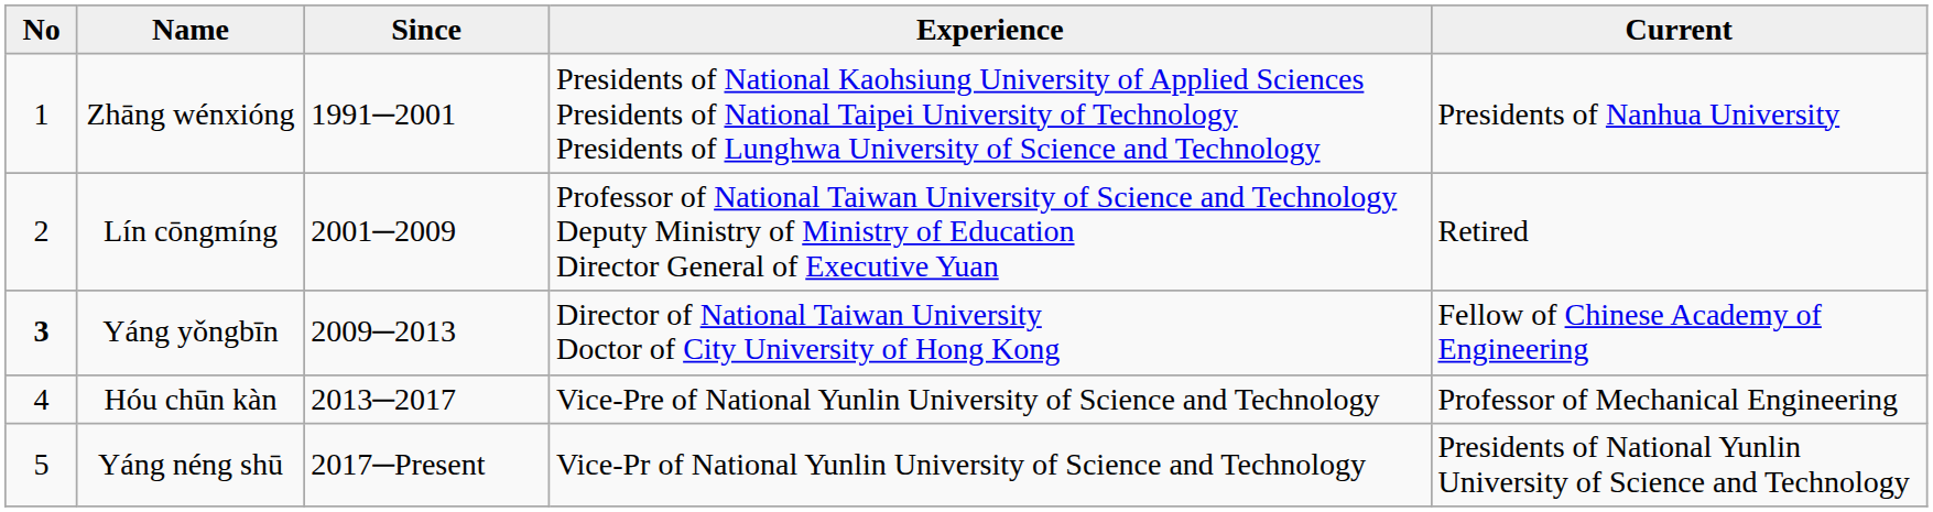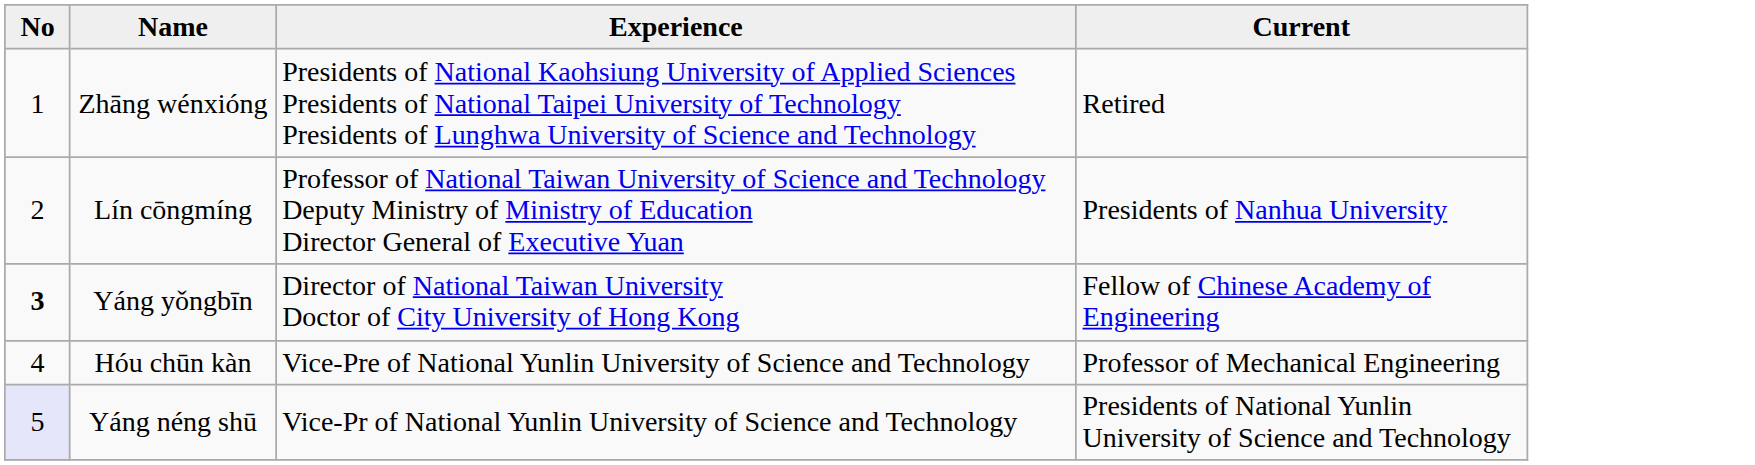 <table class="wikitable">
 <tr style="background:#efefef; text-align:center;">
 <td style="width:30px; "><strong>No</strong></td>
 <td style="width:110px; "><strong>Name</strong></td>
-<td style="width:120px; "><strong>Since</strong></td>
 <td style="width:450px; "><strong>Experience</strong></td>
 <td style="width:250px; "><strong>Current</strong></td>
 </tr>
 <tr>
 <td style="width:30px; text-align:center;">1</td>
 <td style="width:60px; text-align:center;">Zhāng wénxióng</td>
-<td style="width:120px; text-align:left;">1991─2001</td>
 <td style="width:450px; text-align:left;">Presidents of <a href='#'>National Kaohsiung University of Applied Sciences</a><br>Presidents of <a href='#'>National Taipei University of Technology</a><br> Presidents of <a href='#'>Lunghwa University of Science and Technology</a></td>
-<td style="width:220px; text-align:left;">Presidents of <a href='#'>Nanhua University</a></td>
+<td style="width:220px; text-align:left;">Retired</td>
 </tr>
 <tr>
 <td style="width:30px; text-align:center;">2</td>
 <td style="width:60px; text-align:center;">Lín cōngmíng</td>
-<td style="width:120px; text-align:left;">2001─2009</td>
 <td style="width:450px; text-align:left;">Professor of <a href='#'>National Taiwan University of Science and Technology</a><br> Deputy Ministry of <a href='#'>Ministry of Education</a><br>Director General of <a href='#'>Executive Yuan</a></td>
-<td style="width:220px; text-align:left;">Retired</td>
+<td style="width:220px; text-align:left;">Presidents of <a href='#'>Nanhua University</a></td>
 </tr>
 <tr>
 <td style="width:30px; text-align:center;"><strong>3</strong></td>
 <td style="width:60px; text-align:center;">Yáng yǒngbīn</td>
-<td style="width:120px; text-align:left;">2009─2013</td>
 <td style="width:450px; text-align:left;">Director of <a href='#'>National Taiwan University</a><br>Doctor of <a href='#'>City University of Hong Kong</a></td>
 <td style="width:220px; text-align:left;">Fellow of <a href='#'>Chinese Academy of Engineering</a></td>
 </tr>
 <tr>
 <td style="width:30px; text-align:center;">4</td>
 <td style="width:60px; text-align:center;">Hóu chūn kàn</td>
-<td style="width:120px; text-align:left;">2013─2017</td>
 <td style="width:450px; text-align:left;">Vice-Pre of National Yunlin University of Science and Technology</td>
 <td style="width:220px; text-align:left;">Professor of Mechanical Engineering</td>
 </tr>
 <tr>
-<td style="width:30px; text-align:center;">5</td>
+<td style="background: lavender; width:30px; text-align:center;">5</td>
 <td style="width:60px; text-align:center;">Yáng néng shū</td>
-<td style="width:120px; text-align:left;">2017─Present</td>
 <td style="width:450px; text-align:left;">Vice-Pr of National Yunlin University of Science and Technology</td>
 <td style="width:220px; text-align:left;">Presidents of National Yunlin University of Science and Technology</td>
 </tr>
 </table>
